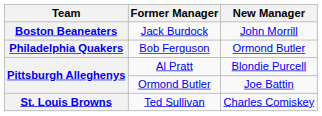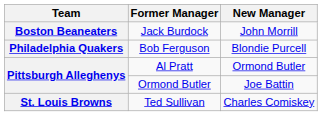 <table class="wikitable plainrowheaders" style="text-align:center;">
 <tr>
 <th scope="col">Team</th>
 <th scope="col">Former Manager</th>
 <th scope="col">New Manager</th>
 </tr>
 <tr>
 <th scope="row" style="text-align:center;"><a href='#'>Boston Beaneaters</a></th>
 <td><a href='#'>Jack Burdock</a></td>
 <td><a href='#'>John Morrill</a></td>
 </tr>
 <tr>
 <th scope="row" style="text-align:center;"><a href='#'>Philadelphia Quakers</a></th>
 <td><a href='#'>Bob Ferguson</a></td>
-<td><a href='#'>Ormond Butler</a></td>
+<td><a href='#'>Blondie Purcell</a></td>
 </tr>
 <tr>
 <th rowspan="2" scope="row" style="text-align:center;"><a href='#'>Pittsburgh Alleghenys</a></th>
 <td><a href='#'>Al Pratt</a></td>
-<td><a href='#'>Blondie Purcell</a></td>
+<td><a href='#'>Ormond Butler</a></td>
 </tr>
 <tr>
 <td><a href='#'>Ormond Butler</a></td>
 <td><a href='#'>Joe Battin</a></td>
 </tr>
 <tr>
 <th scope="row" style="text-align:center;"><a href='#'>St. Louis Browns</a></th>
 <td><a href='#'>Ted Sullivan</a></td>
 <td><a href='#'>Charles Comiskey</a></td>
 </tr>
 </table>
